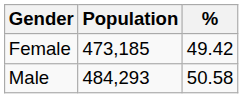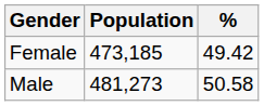 <table class="wikitable">
 <tr>
 <th>Gender</th>
 <th>Population</th>
 <th>%</th>
 </tr>
 <tr>
 <td>Female</td>
 <td>473,185</td>
 <td>49.42</td>
 </tr>
 <tr>
 <td>Male</td>
-<td>484,293</td>
+<td>481,273</td>
 <td>50.58</td>
 </tr>
 </table>
